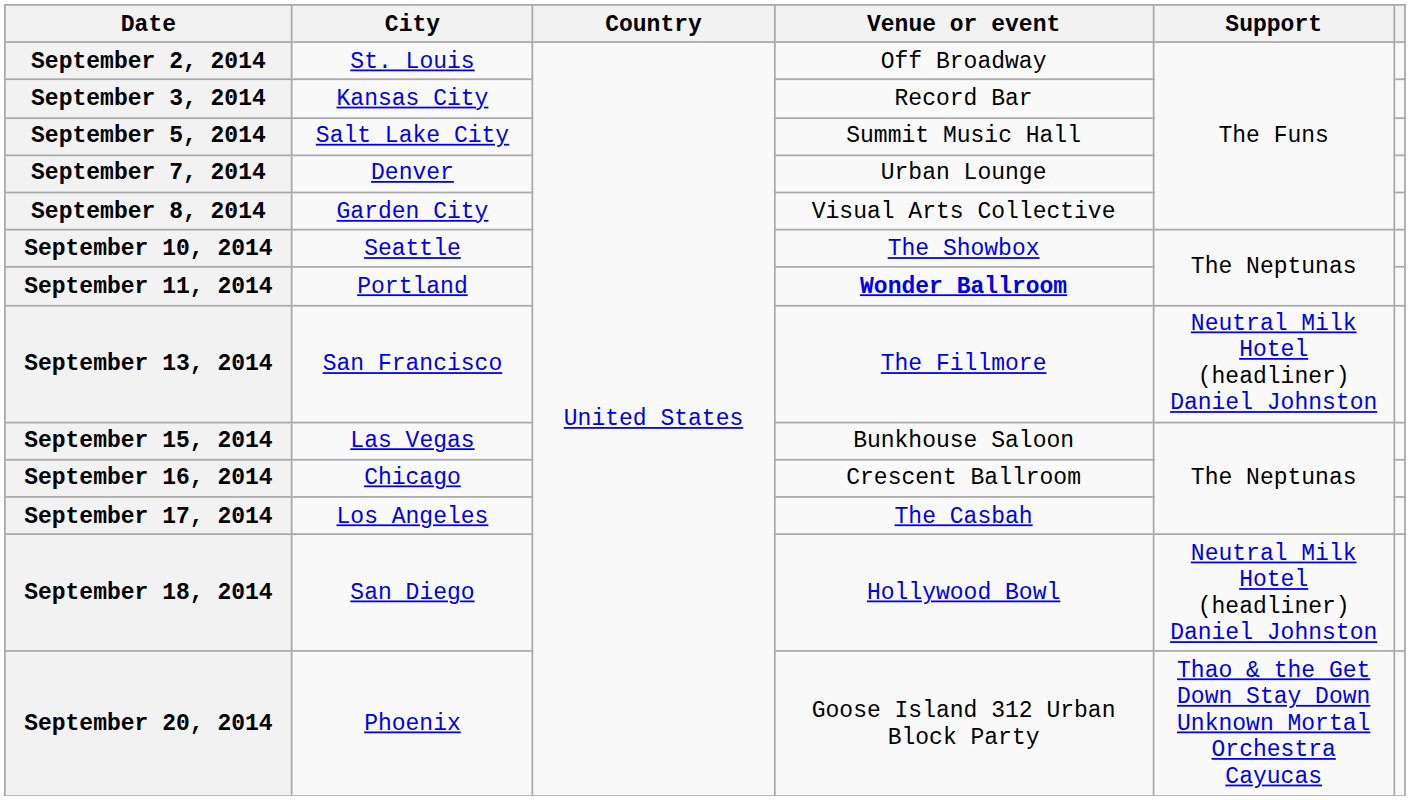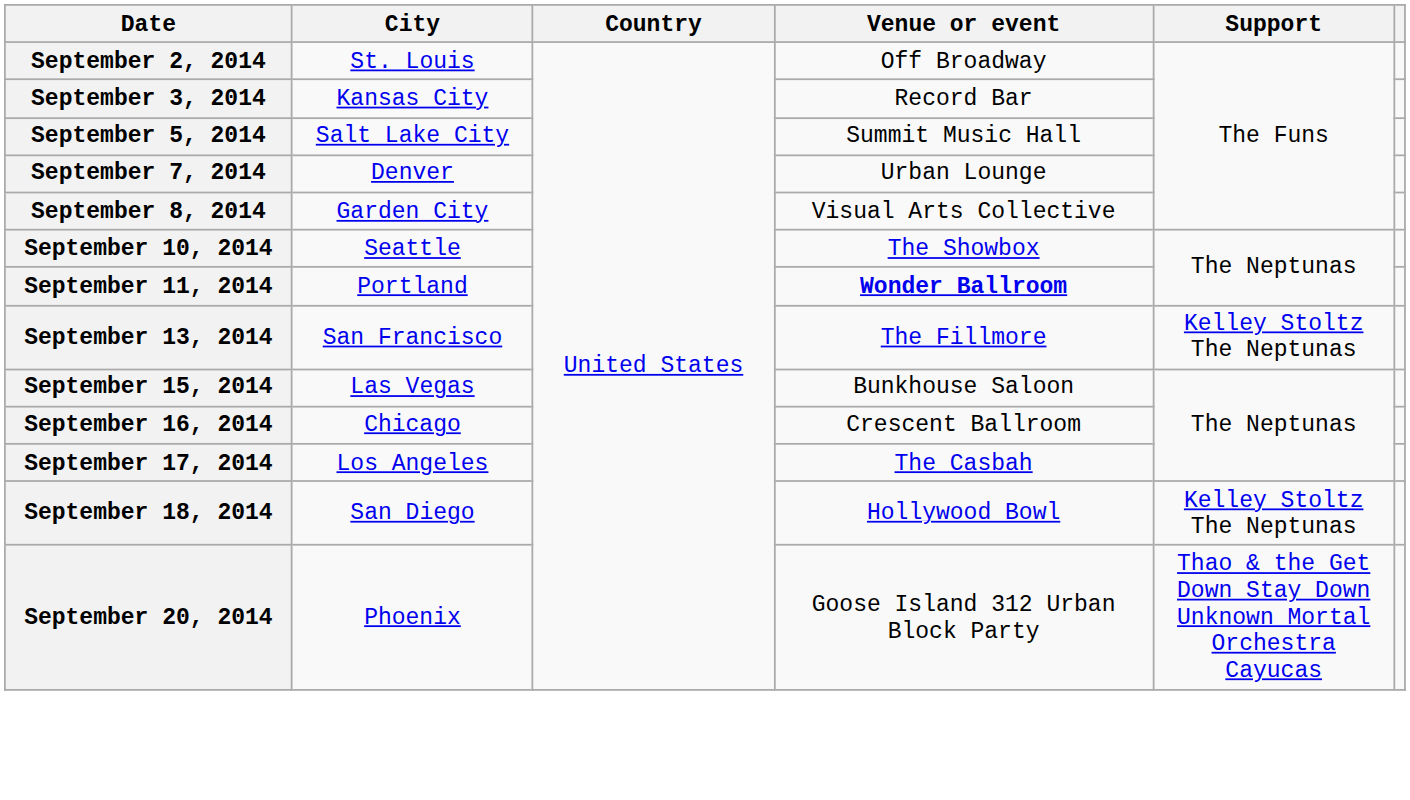 <table class="wikitable plainrowheaders" style="text-align:center;">
 <tr>
 <th scope="col" style="width:12em;">Date</th>
 <th scope="col" style="width:10em;">City</th>
 <th scope="col" style="width:10em;">Country</th>
 <th scope="col" style="width:16em;">Venue or event</th>
 <th scope="col" style="width:10em;">Support</th>
 <th scope="col"></th>
 </tr>
 <tr>
 <th scope="row" style="text-align:center;">September 2, 2014</th>
 <td><a href='#'>St. Louis</a></td>
 <td rowspan="13"><a href='#'>United States</a></td>
 <td>Off Broadway</td>
 <td rowspan="5">The Funs</td>
 <td></td>
 </tr>
 <tr>
 <th scope="row" style="text-align:center;">September 3, 2014</th>
 <td><a href='#'>Kansas City</a></td>
 <td>Record Bar</td>
 <td></td>
 </tr>
 <tr>
 <th scope="row" style="text-align:center;">September 5, 2014</th>
 <td><a href='#'>Salt Lake City</a></td>
 <td>Summit Music Hall</td>
 <td></td>
 </tr>
 <tr>
 <th scope="row" style="text-align:center;">September 7, 2014</th>
 <td><a href='#'>Denver</a></td>
 <td>Urban Lounge</td>
 <td></td>
 </tr>
 <tr>
 <th scope="row" style="text-align:center;">September 8, 2014</th>
 <td><a href='#'>Garden City</a></td>
 <td>Visual Arts Collective</td>
 <td></td>
 </tr>
 <tr>
 <th scope="row" style="text-align:center;">September 10, 2014</th>
 <td><a href='#'>Seattle</a></td>
 <td><a href='#'>The Showbox</a></td>
 <td rowspan="2">The Neptunas</td>
 <td></td>
 </tr>
 <tr>
 <th scope="row" style="text-align:center;">September 11, 2014</th>
 <td><a href='#'>Portland</a></td>
 <td><strong><a href='#'>Wonder Ballroom</a></strong></td>
 <td></td>
 </tr>
 <tr>
 <th scope="row" style="text-align:center;">September 13, 2014</th>
 <td><a href='#'>San Francisco</a></td>
 <td><a href='#'>The Fillmore</a></td>
-<td><a href='#'>Neutral Milk Hotel</a> (headliner)<br><a href='#'>Daniel Johnston</a></td>
+<td><a href='#'>Kelley Stoltz</a><br>The Neptunas</td>
 <td></td>
 </tr>
 <tr>
 <th scope="row" style="text-align:center;">September 15, 2014</th>
 <td><a href='#'>Las Vegas</a></td>
 <td>Bunkhouse Saloon</td>
 <td rowspan="3">The Neptunas</td>
 <td></td>
 </tr>
 <tr>
 <th scope="row" style="text-align:center;">September 16, 2014</th>
 <td><a href='#'>Chicago</a></td>
 <td>Crescent Ballroom</td>
 <td></td>
 </tr>
 <tr>
 <th scope="row" style="text-align:center;">September 17, 2014</th>
 <td><a href='#'>Los Angeles</a></td>
 <td><a href='#'>The Casbah</a></td>
 <td></td>
 </tr>
 <tr>
 <th scope="row" style="text-align:center;">September 18, 2014</th>
 <td><a href='#'>San Diego</a></td>
 <td><a href='#'>Hollywood Bowl</a></td>
-<td><a href='#'>Neutral Milk Hotel</a> (headliner)<br><a href='#'>Daniel Johnston</a></td>
+<td><a href='#'>Kelley Stoltz</a><br>The Neptunas</td>
 <td></td>
 </tr>
 <tr>
 <th scope="row" style="text-align:center;">September 20, 2014</th>
 <td><a href='#'>Phoenix</a></td>
 <td>Goose Island 312 Urban Block Party</td>
 <td><a href='#'>Thao & the Get Down Stay Down</a><br><a href='#'>Unknown Mortal Orchestra</a><br><a href='#'>Cayucas</a></td>
 <td></td>
 </tr>
 </table>
